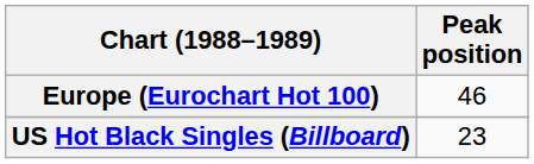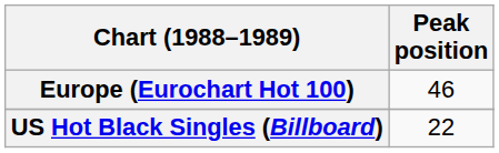 <table class="wikitable sortable plainrowheaders" style="text-align:center">
 <tr>
 <th>Chart (1988–1989)</th>
 <th>Peak<br>position</th>
 </tr>
 <tr>
 <th scope="row">Europe (<a href='#'>Eurochart Hot 100</a>)</th>
 <td>46</td>
 </tr>
 <tr>
 </tr>
 <tr>
 </tr>
 <tr>
 </tr>
 <tr>
 <th scope="row">US <a href='#'>Hot Black Singles</a> (<em><a href='#'>Billboard</a></em>)</th>
-<td>23</td>
+<td>22</td>
 </tr>
 </table>
